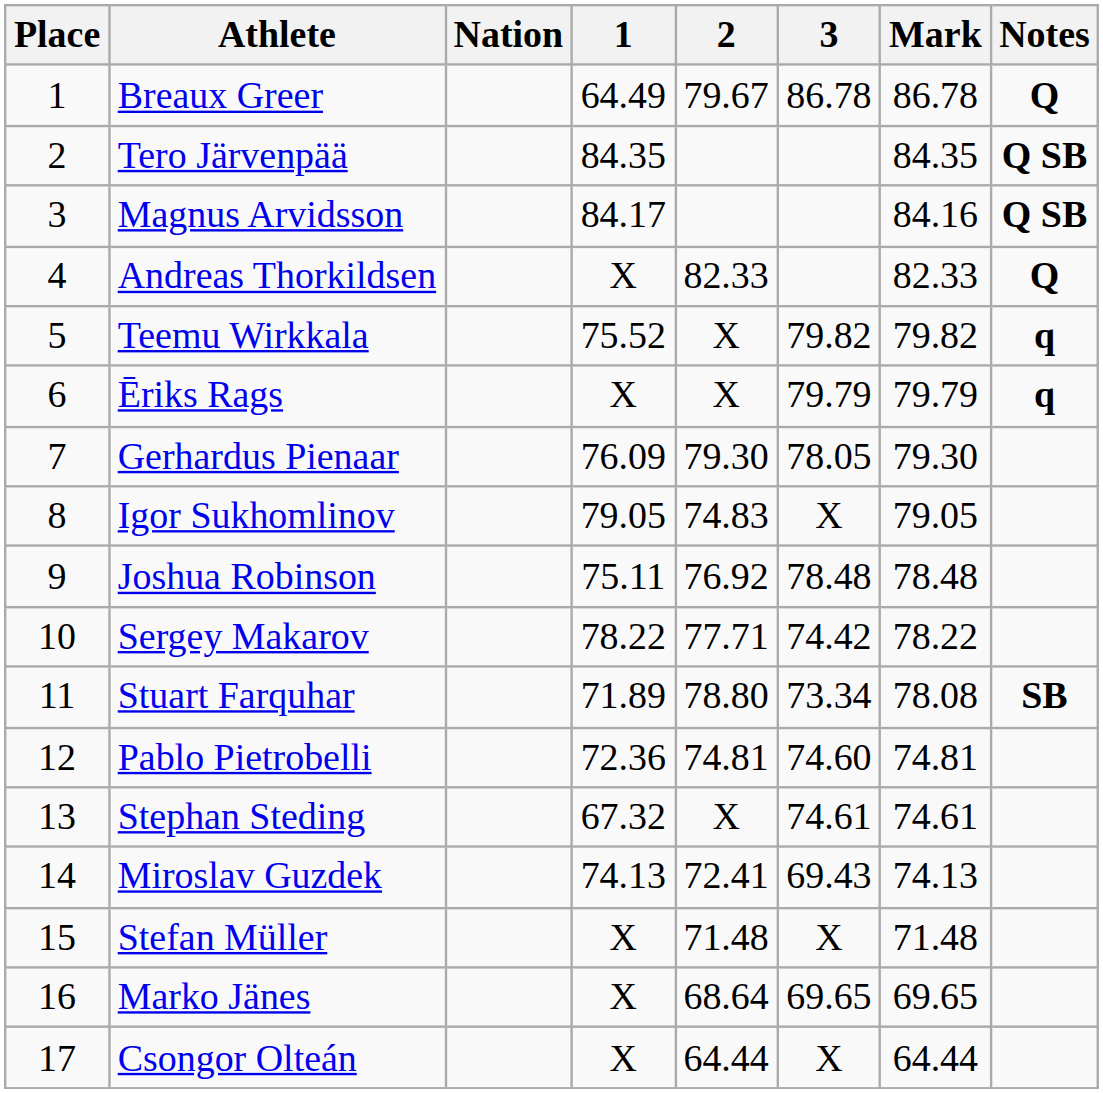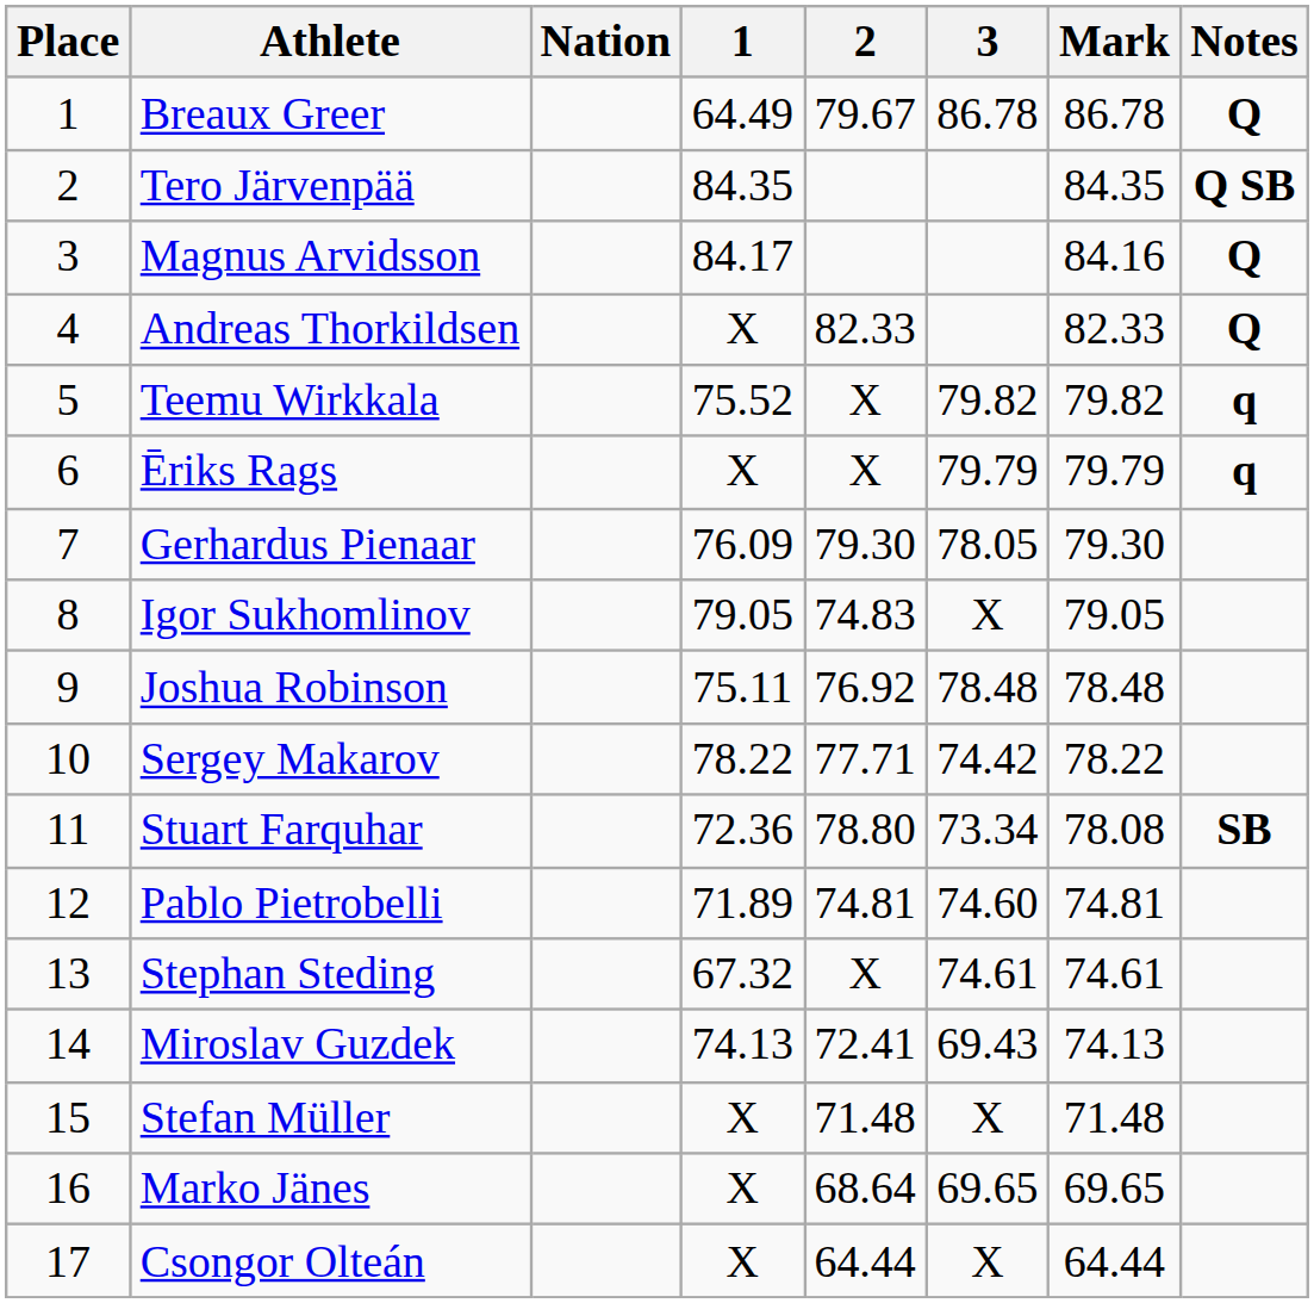 <table class="wikitable sortable" style="text-align:center">
 <tr>
 <th>Place</th>
 <th>Athlete</th>
 <th>Nation</th>
 <th>1</th>
 <th>2</th>
 <th>3</th>
 <th>Mark</th>
 <th>Notes</th>
 </tr>
 <tr>
 <td>1</td>
 <td style="text-align:left"><a href='#'>Breaux Greer</a></td>
 <td align=left></td>
 <td>64.49</td>
 <td>79.67</td>
 <td>86.78</td>
 <td>86.78</td>
 <td><strong>Q</strong></td>
 </tr>
 <tr>
 <td>2</td>
 <td style="text-align:left"><a href='#'>Tero Järvenpää</a></td>
 <td align=left></td>
 <td>84.35</td>
 <td></td>
 <td></td>
 <td>84.35</td>
 <td><strong>Q</strong> <strong>SB</strong></td>
 </tr>
 <tr>
 <td>3</td>
 <td style="text-align:left"><a href='#'>Magnus Arvidsson</a></td>
 <td align=left></td>
 <td>84.17</td>
 <td></td>
 <td></td>
 <td>84.16</td>
-<td><strong>Q</strong> <strong>SB</strong></td>
+<td><strong>Q</strong></td>
 </tr>
 <tr>
 <td>4</td>
 <td style="text-align:left"><a href='#'>Andreas Thorkildsen</a></td>
 <td align=left></td>
 <td>X</td>
 <td>82.33</td>
 <td></td>
 <td>82.33</td>
 <td><strong>Q</strong></td>
 </tr>
 <tr>
 <td>5</td>
 <td style="text-align:left"><a href='#'>Teemu Wirkkala</a></td>
 <td align=left></td>
 <td>75.52</td>
 <td>X</td>
 <td>79.82</td>
 <td>79.82</td>
 <td><strong>q</strong></td>
 </tr>
 <tr>
 <td>6</td>
 <td style="text-align:left"><a href='#'>Ēriks Rags</a></td>
 <td align=left></td>
 <td>X</td>
 <td>X</td>
 <td>79.79</td>
 <td>79.79</td>
 <td><strong>q</strong></td>
 </tr>
 <tr>
 <td>7</td>
 <td style="text-align:left"><a href='#'>Gerhardus Pienaar</a></td>
 <td align=left></td>
 <td>76.09</td>
 <td>79.30</td>
 <td>78.05</td>
 <td>79.30</td>
 <td> </td>
 </tr>
 <tr>
 <td>8</td>
 <td style="text-align:left"><a href='#'>Igor Sukhomlinov</a></td>
 <td align=left></td>
 <td>79.05</td>
 <td>74.83</td>
 <td>X</td>
 <td>79.05</td>
 <td> </td>
 </tr>
 <tr>
 <td>9</td>
 <td style="text-align:left"><a href='#'>Joshua Robinson</a></td>
 <td align=left></td>
 <td>75.11</td>
 <td>76.92</td>
 <td>78.48</td>
 <td>78.48</td>
 <td> </td>
 </tr>
 <tr>
 <td>10</td>
 <td style="text-align:left"><a href='#'>Sergey Makarov</a></td>
 <td align=left></td>
 <td>78.22</td>
 <td>77.71</td>
 <td>74.42</td>
 <td>78.22</td>
 <td> </td>
 </tr>
 <tr>
 <td>11</td>
 <td style="text-align:left"><a href='#'>Stuart Farquhar</a></td>
 <td align=left></td>
-<td>71.89</td>
+<td>72.36</td>
 <td>78.80</td>
 <td>73.34</td>
 <td>78.08</td>
 <td><strong>SB</strong></td>
 </tr>
 <tr>
 <td>12</td>
 <td style="text-align:left"><a href='#'>Pablo Pietrobelli</a></td>
 <td align=left></td>
-<td>72.36</td>
+<td>71.89</td>
 <td>74.81</td>
 <td>74.60</td>
 <td>74.81</td>
 <td> </td>
 </tr>
 <tr>
 <td>13</td>
 <td style="text-align:left"><a href='#'>Stephan Steding</a></td>
 <td align=left></td>
 <td>67.32</td>
 <td>X</td>
 <td>74.61</td>
 <td>74.61</td>
 <td> </td>
 </tr>
 <tr>
 <td>14</td>
 <td style="text-align:left"><a href='#'>Miroslav Guzdek</a></td>
 <td align=left></td>
 <td>74.13</td>
 <td>72.41</td>
 <td>69.43</td>
 <td>74.13</td>
 <td> </td>
 </tr>
 <tr>
 <td>15</td>
 <td style="text-align:left"><a href='#'>Stefan Müller</a></td>
 <td align=left></td>
 <td>X</td>
 <td>71.48</td>
 <td>X</td>
 <td>71.48</td>
 <td> </td>
 </tr>
 <tr>
 <td>16</td>
 <td style="text-align:left"><a href='#'>Marko Jänes</a></td>
 <td align=left></td>
 <td>X</td>
 <td>68.64</td>
 <td>69.65</td>
 <td>69.65</td>
 <td> </td>
 </tr>
 <tr>
 <td>17</td>
 <td style="text-align:left"><a href='#'>Csongor Olteán</a></td>
 <td align=left></td>
 <td>X</td>
 <td>64.44</td>
 <td>X</td>
 <td>64.44</td>
 <td> </td>
 </tr>
 </table>
